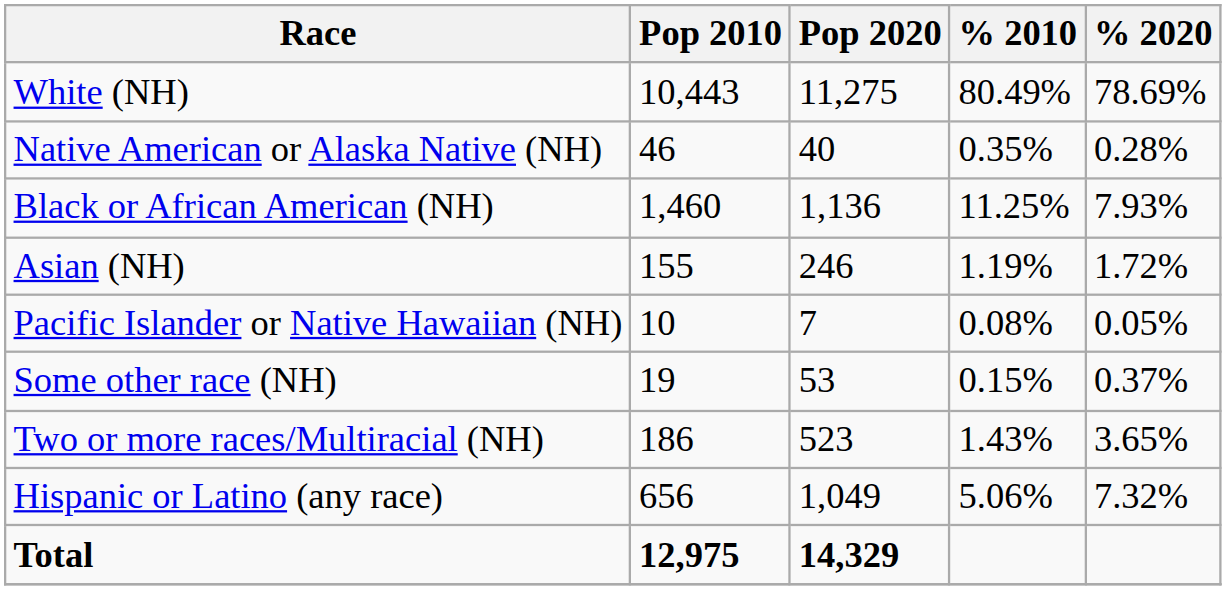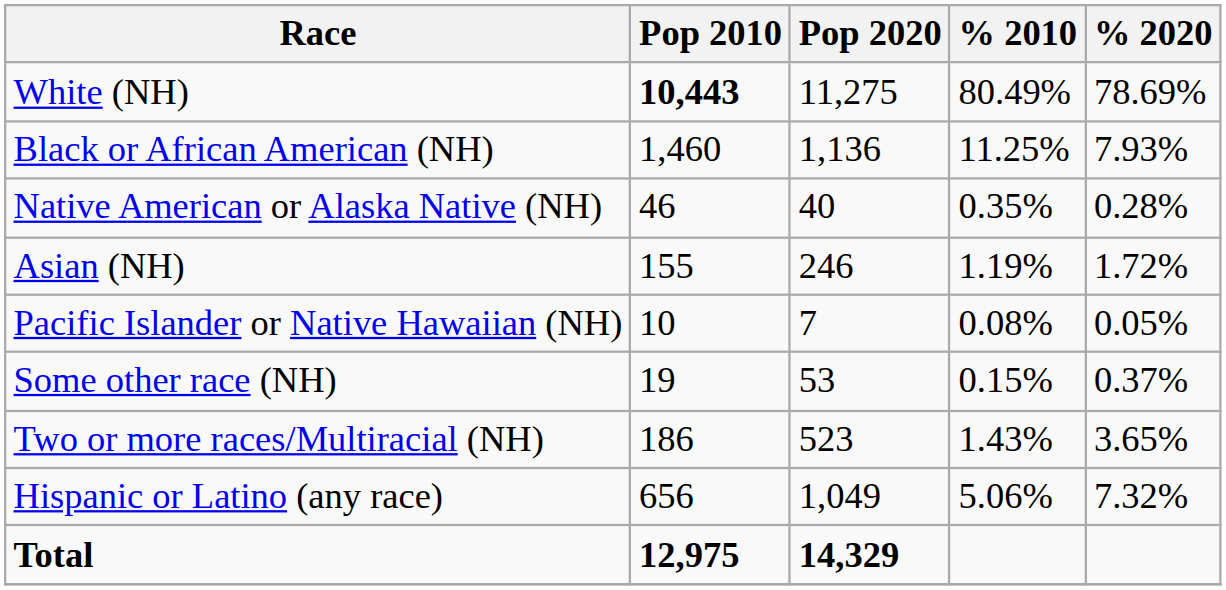 <table class="wikitable">
 <tr>
 <th>Race</th>
 <th>Pop 2010</th>
 <th>Pop 2020</th>
 <th>% 2010</th>
 <th>% 2020</th>
 </tr>
 <tr>
 <td><a href='#'>White</a> (NH)</td>
-<td>10,443</td>
+<td><strong>10,443</strong></td>
 <td>11,275</td>
 <td>80.49%</td>
 <td>78.69%</td>
+</tr>
+<tr>
+<td><a href='#'>Black or African American</a> (NH)</td>
+<td>1,460</td>
+<td>1,136</td>
+<td>11.25%</td>
+<td>7.93%</td>
 </tr>
 <tr>
 <td><a href='#'>Native American</a> or <a href='#'>Alaska Native</a> (NH)</td>
 <td>46</td>
 <td>40</td>
 <td>0.35%</td>
 <td>0.28%</td>
-</tr>
-<tr>
-<td><a href='#'>Black or African American</a> (NH)</td>
-<td>1,460</td>
-<td>1,136</td>
-<td>11.25%</td>
-<td>7.93%</td>
 </tr>
 <tr>
 <td><a href='#'>Asian</a> (NH)</td>
 <td>155</td>
 <td>246</td>
 <td>1.19%</td>
 <td>1.72%</td>
 </tr>
 <tr>
 <td><a href='#'>Pacific Islander</a> or <a href='#'>Native Hawaiian</a> (NH)</td>
 <td>10</td>
 <td>7</td>
 <td>0.08%</td>
 <td>0.05%</td>
 </tr>
 <tr>
 <td><a href='#'>Some other race</a> (NH)</td>
 <td>19</td>
 <td>53</td>
 <td>0.15%</td>
 <td>0.37%</td>
 </tr>
 <tr>
 <td><a href='#'>Two or more races/Multiracial</a> (NH)</td>
 <td>186</td>
 <td>523</td>
 <td>1.43%</td>
 <td>3.65%</td>
 </tr>
 <tr>
 <td><a href='#'>Hispanic or Latino</a> (any race)</td>
 <td>656</td>
 <td>1,049</td>
 <td>5.06%</td>
 <td>7.32%</td>
 </tr>
 <tr>
 <td><strong>Total</strong></td>
 <td><strong>12,975</strong></td>
 <td><strong>14,329</strong></td>
 <td></td>
 <td></td>
 </tr>
 <tr>
 </tr>
 </table>
